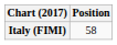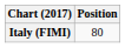 <table class="wikitable plainrowheaders" style="text-align:center;">
 <tr>
 <th>Chart (2017)</th>
 <th>Position</th>
 </tr>
 <tr>
 <th scope="row">Italy (FIMI)</th>
-<td>58</td>
+<td>80</td>
 </tr>
 </table>
